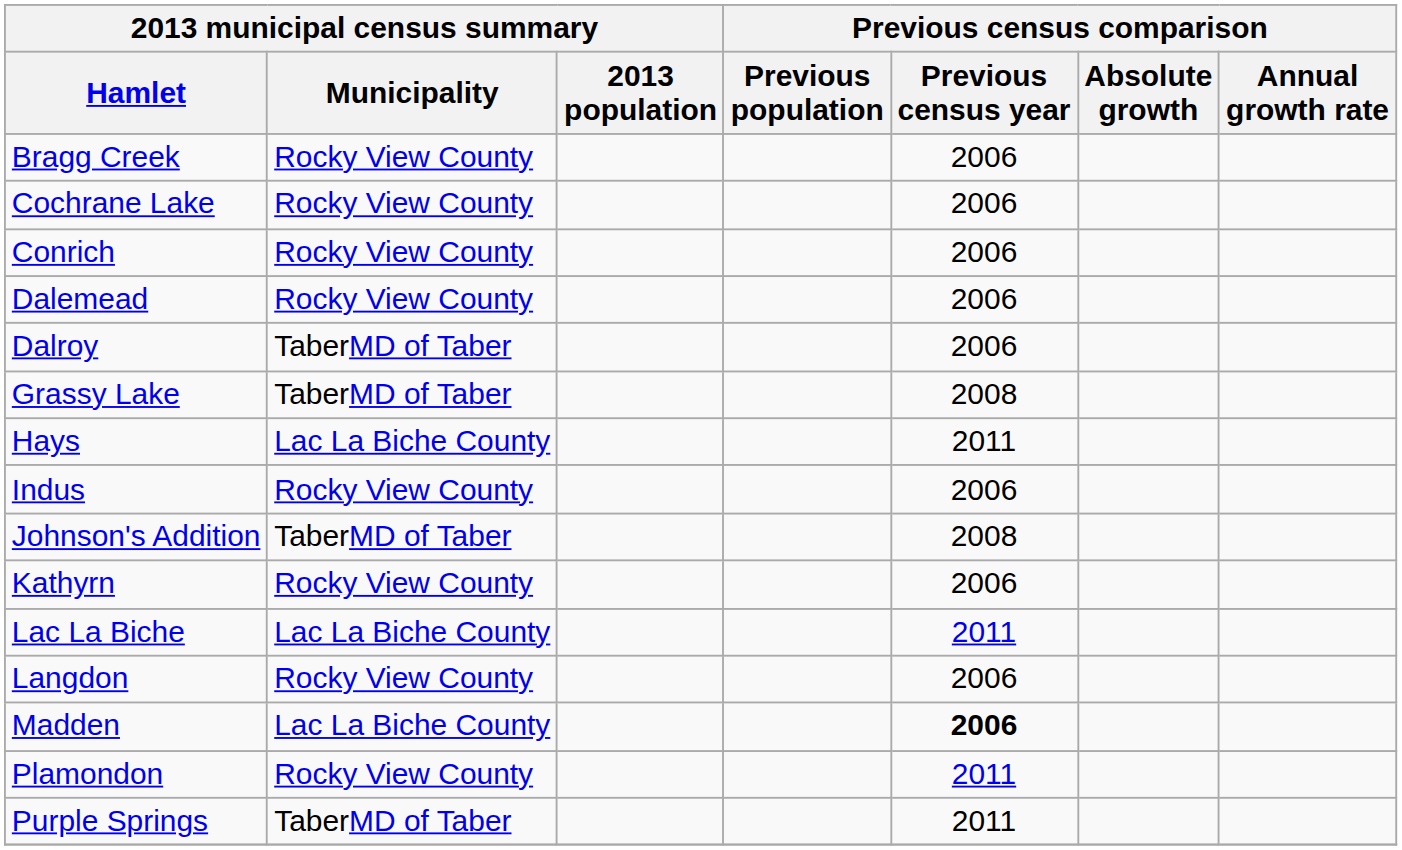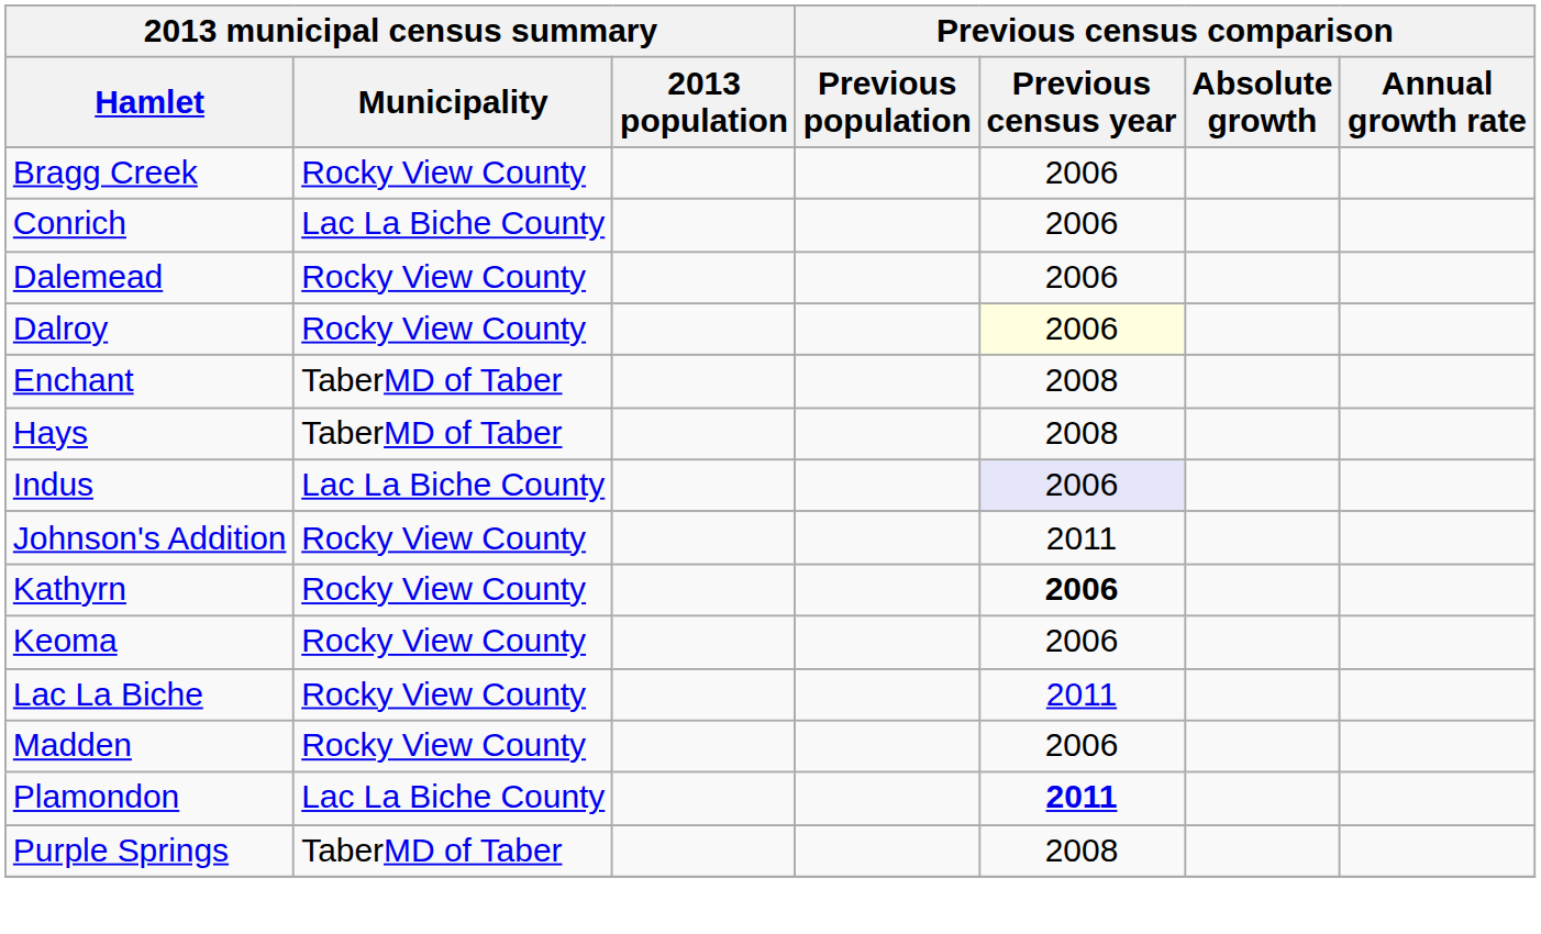 <table class="wikitable sortable">
 <tr>
 <th colspan=3 class=unsortable>2013 municipal census summary</th>
 <th colspan=4 class=unsortable>Previous census comparison</th>
 </tr>
 <tr>
 <th><a href='#'>Hamlet</a></th>
 <th>Municipality</th>
 <th>2013<br>population<br></th>
 <th>Previous<br>population<br></th>
 <th>Previous<br>census year<br></th>
 <th>Absolute<br>growth</th>
 <th>Annual<br>growth rate</th>
 </tr>
 <tr>
 <td><a href='#'>Bragg Creek</a></td>
 <td><a href='#'>Rocky View County</a></td>
 <td align=center></td>
 <td align=center></td>
 <td align=center>2006</td>
 <td align=center></td>
 <td align=center></td>
 </tr>
 <tr>
-<td><a href='#'>Cochrane Lake</a></td>
-<td><a href='#'>Rocky View County</a></td>
-<td align=center></td>
-<td align=center></td>
-<td align=center>2006</td>
-<td align=center></td>
-<td align=center></td>
-</tr>
-<tr>
 <td><a href='#'>Conrich</a></td>
-<td><a href='#'>Rocky View County</a></td>
+<td><a href='#'>Lac La Biche County</a></td>
 <td align=center></td>
 <td align=center></td>
 <td align=center>2006</td>
 <td align=center></td>
 <td align=center></td>
 </tr>
 <tr>
 <td><a href='#'>Dalemead</a></td>
 <td><a href='#'>Rocky View County</a></td>
 <td align=center></td>
 <td align=center></td>
 <td align=center>2006</td>
 <td align=center></td>
 <td align=center></td>
 </tr>
 <tr>
 <td><a href='#'>Dalroy</a></td>
-<td><span>Taber</span><a href='#'>MD of Taber</a></td>
+<td><a href='#'>Rocky View County</a></td>
 <td align=center></td>
 <td align=center></td>
-<td align=center>2006</td>
+<td align=center style="background: lightyellow;">2006</td>
 <td align=center></td>
 <td align=center></td>
 </tr>
 <tr>
-<td><a href='#'>Grassy Lake</a></td>
+<td><a href='#'>Enchant</a></td>
 <td><span>Taber</span><a href='#'>MD of Taber</a></td>
 <td align=center></td>
 <td align=center></td>
 <td align=center>2008</td>
 <td align=center></td>
 <td align=center></td>
 </tr>
 <tr>
 <td><a href='#'>Hays</a></td>
-<td><a href='#'>Lac La Biche County</a></td>
-<td align=center></td>
-<td align=center></td>
-<td align=center>2011</td>
-<td align=center></td>
-<td align=center></td>
-</tr>
-<tr>
-<td><a href='#'>Indus</a></td>
-<td><a href='#'>Rocky View County</a></td>
-<td align=center></td>
-<td align=center></td>
-<td align=center>2006</td>
-<td align=center></td>
-<td align=center></td>
-</tr>
-<tr>
-<td><a href='#'>Johnson's Addition</a></td>
 <td><span>Taber</span><a href='#'>MD of Taber</a></td>
 <td align=center></td>
 <td align=center></td>
 <td align=center>2008</td>
 <td align=center></td>
 <td align=center></td>
 </tr>
 <tr>
+<td><a href='#'>Indus</a></td>
+<td><a href='#'>Lac La Biche County</a></td>
+<td align=center></td>
+<td align=center></td>
+<td align=center style="background: lavender;">2006</td>
+<td align=center></td>
+<td align=center></td>
+</tr>
+<tr>
+<td><a href='#'>Johnson's Addition</a></td>
+<td><a href='#'>Rocky View County</a></td>
+<td align=center></td>
+<td align=center></td>
+<td align=center>2011</td>
+<td align=center></td>
+<td align=center></td>
+</tr>
+<tr>
 <td><a href='#'>Kathyrn</a></td>
+<td><a href='#'>Rocky View County</a></td>
+<td align=center></td>
+<td align=center></td>
+<td align=center><strong>2006</strong></td>
+<td align=center></td>
+<td align=center></td>
+</tr>
+<tr>
+<td><a href='#'>Keoma</a></td>
 <td><a href='#'>Rocky View County</a></td>
 <td align=center></td>
 <td align=center></td>
 <td align=center>2006</td>
 <td align=center></td>
 <td align=center></td>
 </tr>
 <tr>
 <td><a href='#'>Lac La Biche</a></td>
-<td><a href='#'>Lac La Biche County</a></td>
+<td><a href='#'>Rocky View County</a></td>
 <td align=center></td>
 <td align=center></td>
 <td align=center><a href='#'>2011</a></td>
 <td align=center></td>
 <td align=center></td>
 </tr>
 <tr>
-<td><a href='#'>Langdon</a></td>
+<td><a href='#'>Madden</a></td>
 <td><a href='#'>Rocky View County</a></td>
 <td align=center></td>
 <td align=center></td>
 <td align=center>2006</td>
 <td align=center></td>
 <td align=center></td>
 </tr>
 <tr>
-<td><a href='#'>Madden</a></td>
+<td><a href='#'>Plamondon</a></td>
 <td><a href='#'>Lac La Biche County</a></td>
 <td align=center></td>
 <td align=center></td>
-<td align=center><strong>2006</strong></td>
-<td align=center></td>
-<td align=center></td>
-</tr>
-<tr>
-<td><a href='#'>Plamondon</a></td>
-<td><a href='#'>Rocky View County</a></td>
-<td align=center></td>
-<td align=center></td>
-<td align=center><a href='#'>2011</a></td>
+<td align=center><strong><a href='#'>2011</a></strong></td>
 <td align=center></td>
 <td align=center></td>
 </tr>
 <tr>
 <td><a href='#'>Purple Springs</a></td>
 <td><span>Taber</span><a href='#'>MD of Taber</a></td>
 <td align=center></td>
 <td align=center></td>
-<td align=center>2011</td>
+<td align=center>2008</td>
 <td align=center></td>
 <td align=center></td>
 </tr>
 <tr>
 </tr>
 </table>
